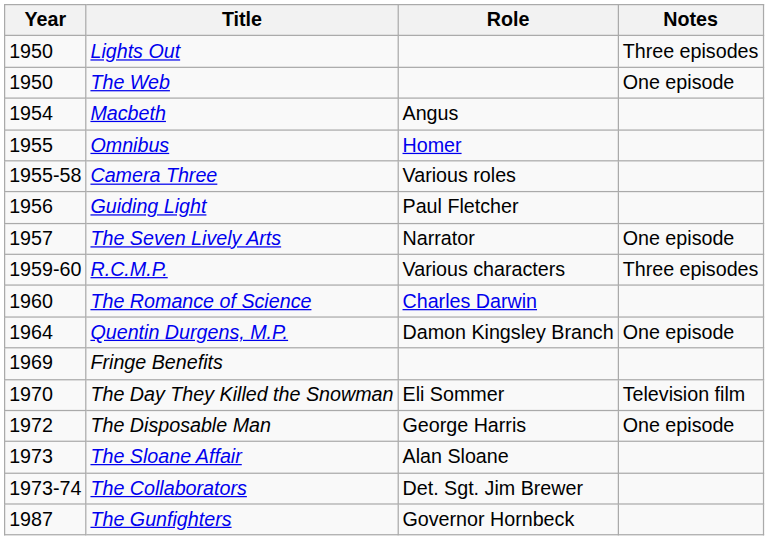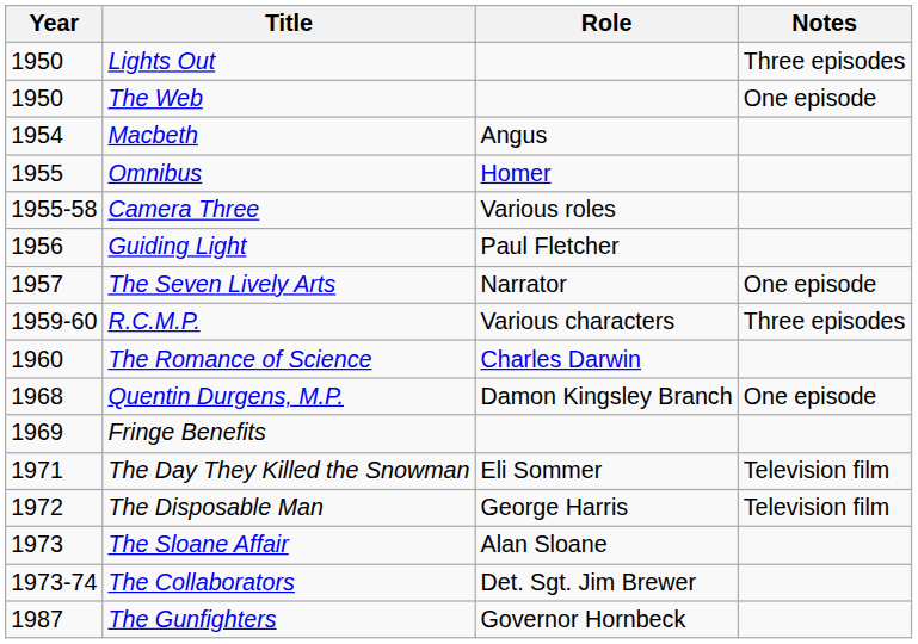 <table class="wikitable sortable">
 <tr>
 <th>Year</th>
 <th>Title</th>
 <th>Role</th>
 <th class="unsortable">Notes</th>
 </tr>
 <tr>
 <td>1950</td>
 <td><em><a href='#'>Lights Out</a></em></td>
 <td></td>
 <td>Three episodes</td>
 </tr>
 <tr>
 <td>1950</td>
 <td data-sort-value="Web, The"><em><a href='#'>The Web</a></em></td>
 <td></td>
 <td>One episode</td>
 </tr>
 <tr>
 <td>1954</td>
 <td><em><a href='#'>Macbeth</a></em></td>
 <td>Angus</td>
 <td></td>
 </tr>
 <tr>
 <td>1955</td>
 <td><em><a href='#'>Omnibus</a></em></td>
 <td><a href='#'>Homer</a></td>
 <td></td>
 </tr>
 <tr>
 <td>1955-58</td>
 <td><em><a href='#'>Camera Three</a></em></td>
 <td>Various roles</td>
 <td></td>
 </tr>
 <tr>
 <td>1956</td>
 <td><em><a href='#'>Guiding Light</a></em></td>
 <td>Paul Fletcher</td>
 <td></td>
 </tr>
 <tr>
 <td>1957</td>
 <td data-sort-value="Seven Lively Arts, The"><em><a href='#'>The Seven Lively Arts</a></em></td>
 <td>Narrator</td>
 <td>One episode</td>
 </tr>
 <tr>
 <td>1959-60</td>
 <td><em><a href='#'>R.C.M.P.</a></em></td>
 <td>Various characters</td>
 <td>Three episodes</td>
 </tr>
 <tr>
 <td>1960</td>
 <td data-sort-value="Romance of Science, The"><em><a href='#'>The Romance of Science</a></em></td>
 <td><a href='#'>Charles Darwin</a></td>
 <td></td>
 </tr>
 <tr>
-<td>1964</td>
+<td>1968</td>
 <td><em><a href='#'>Quentin Durgens, M.P.</a></em></td>
 <td>Damon Kingsley Branch</td>
 <td>One episode</td>
 </tr>
 <tr>
 <td>1969</td>
 <td><em>Fringe Benefits</em></td>
 <td></td>
 <td></td>
 </tr>
 <tr>
-<td>1970</td>
+<td>1971</td>
 <td data-sort-value="Day They Killed the Snowman, The"><em>The Day They Killed the Snowman</em></td>
 <td>Eli Sommer</td>
 <td>Television film</td>
 </tr>
 <tr>
 <td>1972</td>
 <td data-sort-value="Disposable Man, The"><em>The Disposable Man</em></td>
 <td>George Harris</td>
-<td>One episode</td>
+<td>Television film</td>
 </tr>
 <tr>
 <td>1973</td>
 <td data-sort-value="Sloane Affair, The"><em><a href='#'>The Sloane Affair</a></em></td>
 <td>Alan Sloane</td>
 <td></td>
 </tr>
 <tr>
 <td>1973-74</td>
 <td data-sort-value="Collaborators, The"><em><a href='#'>The Collaborators</a></em></td>
 <td>Det. Sgt. Jim Brewer</td>
 <td></td>
 </tr>
 <tr>
 <td>1987</td>
 <td data-sort-value="Gunfighters, The"><em><a href='#'>The Gunfighters</a></em></td>
 <td>Governor Hornbeck</td>
 <td></td>
 </tr>
 </table>
